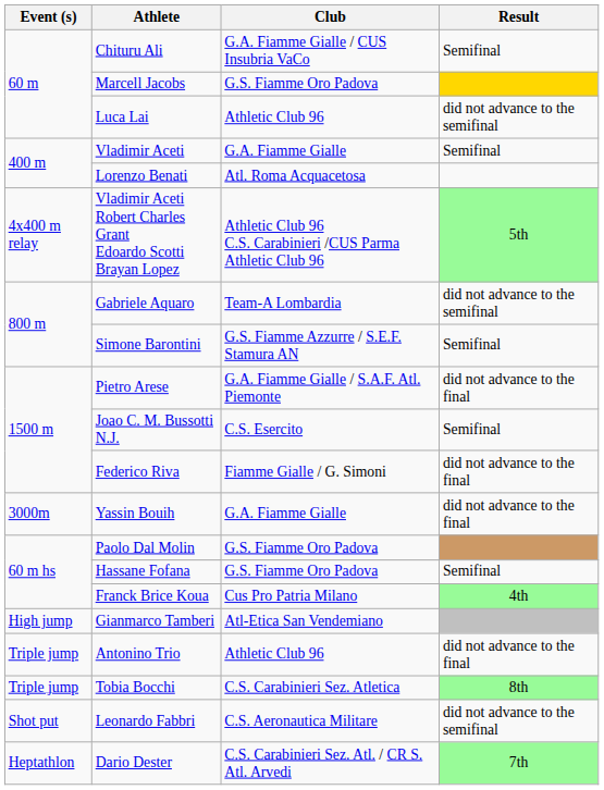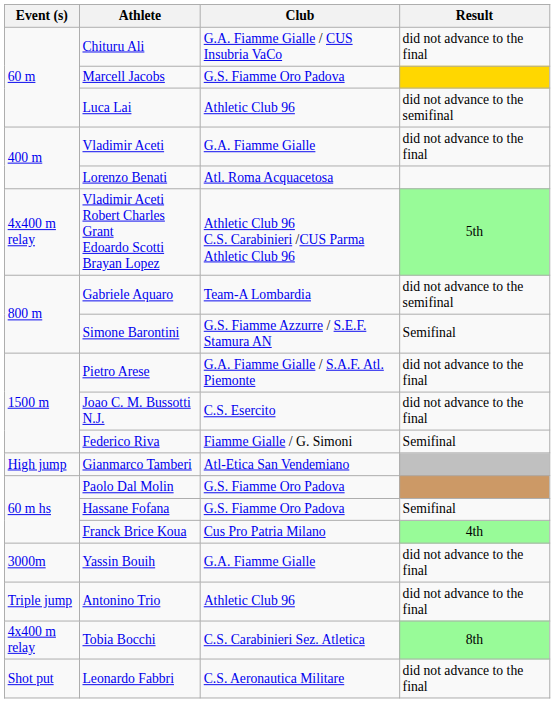 <table class="wikitable" width=65% style="font-size:90%; text-align:left;">
 <tr>
 <th>Event (s)</th>
 <th>Athlete</th>
 <th>Club</th>
 <th>Result</th>
 </tr>
 <tr>
 <td rowspan=3><a href='#'>60 m</a></td>
 <td><a href='#'>Chituru Ali</a></td>
 <td><a href='#'>G.A. Fiamme Gialle</a> / <a href='#'>CUS Insubria VaCo</a></td>
-<td>Semifinal</td>
+<td>did not advance to the final</td>
 </tr>
 <tr>
 <td><a href='#'>Marcell Jacobs</a></td>
 <td><a href='#'>G.S. Fiamme Oro Padova</a></td>
 <td align=center bgcolor=gold></td>
 </tr>
 <tr>
 <td><a href='#'>Luca Lai</a></td>
 <td><a href='#'>Athletic Club 96</a></td>
 <td>did not advance to the semifinal</td>
 </tr>
 <tr>
 <td rowspan=2><a href='#'>400 m</a></td>
 <td><a href='#'>Vladimir Aceti</a></td>
 <td><a href='#'>G.A. Fiamme Gialle</a></td>
-<td>Semifinal</td>
+<td>did not advance to the final</td>
 </tr>
 <tr>
 <td><a href='#'>Lorenzo Benati</a></td>
 <td><a href='#'>Atl. Roma Acquacetosa</a></td>
 <td></td>
 </tr>
 <tr>
 <td><a href='#'>4x400 m relay</a></td>
 <td><a href='#'>Vladimir Aceti</a><br><a href='#'>Robert Charles Grant</a><br><a href='#'>Edoardo Scotti</a><br><a href='#'>Brayan Lopez</a></td>
 <td><br><a href='#'>Athletic Club 96</a><br><a href='#'>C.S. Carabinieri</a> /<a href='#'>CUS Parma</a><br><a href='#'>Athletic Club 96</a></td>
 <td bgcolor=palegreen align=center>5th</td>
 </tr>
 <tr>
 <td rowspan=2><a href='#'>800 m</a></td>
 <td><a href='#'>Gabriele Aquaro</a></td>
 <td><a href='#'>Team-A Lombardia</a></td>
 <td>did not advance to the semifinal</td>
 </tr>
 <tr>
 <td><a href='#'>Simone Barontini</a></td>
 <td><a href='#'>G.S. Fiamme Azzurre</a> / <a href='#'>S.E.F. Stamura AN</a></td>
 <td>Semifinal</td>
 </tr>
 <tr>
 <td rowspan=3><a href='#'>1500 m</a></td>
 <td><a href='#'>Pietro Arese</a></td>
 <td><a href='#'>G.A. Fiamme Gialle</a> / <a href='#'>S.A.F. Atl. Piemonte</a></td>
 <td>did not advance to the final</td>
 </tr>
 <tr>
 <td><a href='#'>Joao C. M. Bussotti N.J.</a></td>
 <td><a href='#'>C.S. Esercito</a></td>
-<td>Semifinal</td>
+<td>did not advance to the final</td>
 </tr>
 <tr>
 <td><a href='#'>Federico Riva</a></td>
 <td><a href='#'>Fiamme Gialle</a> / G. Simoni</td>
-<td>did not advance to the final</td>
+<td>Semifinal</td>
 </tr>
 <tr>
-<td><a href='#'>3000m</a></td>
-<td><a href='#'>Yassin Bouih</a></td>
-<td><a href='#'>G.A. Fiamme Gialle</a></td>
-<td>did not advance to the final</td>
+<td><a href='#'>High jump</a></td>
+<td><a href='#'>Gianmarco Tamberi</a></td>
+<td><a href='#'>Atl-Etica San Vendemiano</a></td>
+<td align=center bgcolor=silver></td>
 </tr>
 <tr>
 <td rowspan=3><a href='#'>60 m hs</a></td>
 <td><a href='#'>Paolo Dal Molin</a></td>
 <td><a href='#'>G.S. Fiamme Oro Padova</a></td>
 <td align=center bgcolor=cc9966></td>
 </tr>
 <tr>
 <td><a href='#'>Hassane Fofana</a></td>
 <td><a href='#'>G.S. Fiamme Oro Padova</a></td>
 <td>Semifinal</td>
 </tr>
 <tr>
 <td><a href='#'>Franck Brice Koua</a></td>
 <td><a href='#'>Cus Pro Patria Milano</a></td>
 <td align=center bgcolor=palegreen>4th</td>
 </tr>
 <tr>
-<td><a href='#'>High jump</a></td>
-<td><a href='#'>Gianmarco Tamberi</a></td>
-<td><a href='#'>Atl-Etica San Vendemiano</a></td>
-<td align=center bgcolor=silver></td>
+<td><a href='#'>3000m</a></td>
+<td><a href='#'>Yassin Bouih</a></td>
+<td><a href='#'>G.A. Fiamme Gialle</a></td>
+<td>did not advance to the final</td>
 </tr>
 <tr>
 <td><a href='#'>Triple jump</a></td>
 <td><a href='#'>Antonino Trio</a></td>
 <td><a href='#'>Athletic Club 96</a></td>
 <td>did not advance to the final</td>
 </tr>
 <tr>
-<td><a href='#'>Triple jump</a></td>
+<td><a href='#'>4x400 m relay</a></td>
 <td><a href='#'>Tobia Bocchi</a></td>
 <td><a href='#'>C.S. Carabinieri Sez. Atletica</a></td>
 <td align=center bgcolor=palegreen>8th</td>
 </tr>
 <tr>
 <td><a href='#'>Shot put</a></td>
 <td><a href='#'>Leonardo Fabbri</a></td>
 <td><a href='#'>C.S. Aeronautica Militare</a></td>
-<td>did not advance to the semifinal</td>
-</tr>
-<tr>
-<td><a href='#'>Heptathlon</a></td>
-<td><a href='#'>Dario Dester</a></td>
-<td><a href='#'>C.S. Carabinieri Sez. Atl.</a> / <a href='#'>CR S. Atl. Arvedi</a></td>
-<td align=center bgcolor=palegreen>7th</td>
+<td>did not advance to the final</td>
 </tr>
 </table>
